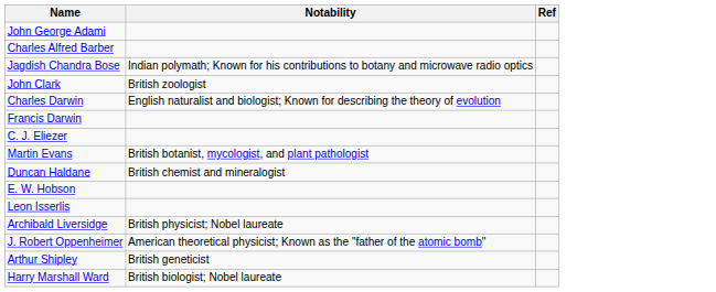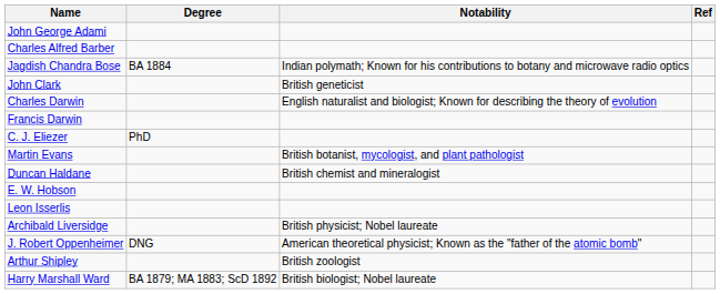 <table class="wikitable">
 <tr>
 <th>Name</th>
+<th>Degree</th>
 <th>Notability</th>
 <th>Ref</th>
 </tr>
 <tr>
 <td><a href='#'>John George Adami</a></td>
 <td></td>
 <td></td>
+<td></td>
 </tr>
 <tr>
 <td><a href='#'>Charles Alfred Barber</a></td>
 <td></td>
 <td></td>
+<td></td>
 </tr>
 <tr>
 <td><a href='#'>Jagdish Chandra Bose</a></td>
+<td>BA 1884</td>
 <td>Indian polymath; Known for his contributions to botany and microwave radio optics</td>
 <td></td>
 </tr>
 <tr>
 <td><a href='#'>John Clark</a></td>
-<td>British zoologist</td>
+<td></td>
+<td>British geneticist</td>
 <td></td>
 </tr>
 <tr>
 <td><a href='#'>Charles Darwin</a></td>
+<td></td>
 <td>English naturalist and biologist; Known for describing the theory of <a href='#'>evolution</a></td>
 <td></td>
 </tr>
 <tr>
 <td><a href='#'>Francis Darwin</a></td>
 <td></td>
 <td></td>
+<td></td>
 </tr>
 <tr>
 <td><a href='#'>C. J. Eliezer</a></td>
+<td>PhD</td>
 <td></td>
 <td></td>
 </tr>
 <tr>
 <td><a href='#'>Martin Evans</a></td>
+<td></td>
 <td>British botanist, <a href='#'>mycologist</a>, and <a href='#'>plant pathologist</a></td>
 <td></td>
 </tr>
 <tr>
 <td><a href='#'>Duncan Haldane</a></td>
+<td></td>
 <td>British chemist and mineralogist</td>
 <td></td>
 </tr>
 <tr>
 <td><a href='#'>E. W. Hobson</a></td>
 <td></td>
 <td></td>
+<td></td>
 </tr>
 <tr>
 <td><a href='#'>Leon Isserlis</a></td>
 <td></td>
 <td></td>
+<td></td>
 </tr>
 <tr>
 <td><a href='#'>Archibald Liversidge</a></td>
+<td></td>
 <td>British physicist; Nobel laureate</td>
 <td></td>
 </tr>
 <tr>
 <td><a href='#'>J. Robert Oppenheimer</a></td>
+<td>DNG</td>
 <td>American theoretical physicist; Known as the "father of the <a href='#'>atomic bomb</a>"</td>
 <td></td>
 </tr>
 <tr>
 <td><a href='#'>Arthur Shipley</a></td>
-<td>British geneticist</td>
+<td></td>
+<td>British zoologist</td>
 <td></td>
 </tr>
 <tr>
 <td><a href='#'>Harry Marshall Ward</a></td>
+<td>BA 1879; MA 1883; ScD 1892</td>
 <td>British biologist; Nobel laureate</td>
 <td></td>
 </tr>
 </table>
